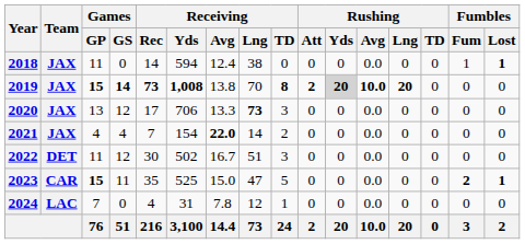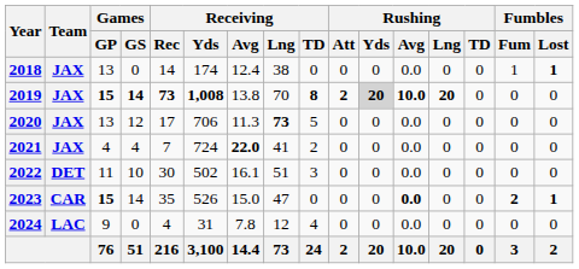 <table class="wikitable" style="text-align:center;">
 <tr>
 <th rowspan="2">Year</th>
 <th rowspan="2">Team</th>
 <th colspan="2">Games</th>
 <th colspan="5">Receiving</th>
 <th colspan="5">Rushing</th>
 <th colspan="2">Fumbles</th>
 </tr>
 <tr>
 <th>GP</th>
 <th>GS</th>
 <th>Rec</th>
 <th>Yds</th>
 <th>Avg</th>
 <th>Lng</th>
 <th>TD</th>
 <th>Att</th>
 <th>Yds</th>
 <th>Avg</th>
 <th>Lng</th>
 <th>TD</th>
 <th>Fum</th>
 <th>Lost</th>
 </tr>
 <tr>
 <th><a href='#'>2018</a></th>
 <th><a href='#'>JAX</a></th>
-<td>11</td>
+<td>13</td>
 <td>0</td>
 <td>14</td>
-<td>594</td>
+<td>174</td>
 <td>12.4</td>
 <td>38</td>
 <td>0</td>
 <td>0</td>
 <td>0</td>
 <td>0.0</td>
 <td>0</td>
 <td>0</td>
 <td>1</td>
 <td><strong>1</strong></td>
 </tr>
 <tr>
 <th><a href='#'>2019</a></th>
 <th><a href='#'>JAX</a></th>
 <td><strong>15</strong></td>
 <td><strong>14</strong></td>
 <td><strong>73</strong></td>
 <td><strong>1,008</strong></td>
 <td>13.8</td>
 <td>70</td>
 <td><strong>8</strong></td>
 <td><strong>2</strong></td>
 <td style="background: lightgrey;"><strong>20</strong></td>
 <td><strong>10.0</strong></td>
 <td><strong>20</strong></td>
 <td>0</td>
 <td>0</td>
 <td>0</td>
 </tr>
 <tr>
 <th><a href='#'>2020</a></th>
 <th><a href='#'>JAX</a></th>
 <td>13</td>
 <td>12</td>
 <td>17</td>
 <td>706</td>
-<td>13.3</td>
+<td>11.3</td>
 <td><strong>73</strong></td>
-<td>3</td>
+<td>5</td>
 <td>0</td>
 <td>0</td>
 <td>0.0</td>
 <td>0</td>
 <td>0</td>
 <td>0</td>
 <td>0</td>
 </tr>
 <tr>
 <th><a href='#'>2021</a></th>
 <th><a href='#'>JAX</a></th>
 <td>4</td>
 <td>4</td>
 <td>7</td>
-<td>154</td>
+<td>724</td>
 <td><strong>22.0</strong></td>
-<td>14</td>
+<td>41</td>
 <td>2</td>
 <td>0</td>
 <td>0</td>
 <td>0.0</td>
 <td>0</td>
 <td>0</td>
 <td>0</td>
 <td>0</td>
 </tr>
 <tr>
 <th><a href='#'>2022</a></th>
 <th><a href='#'>DET</a></th>
 <td>11</td>
-<td>12</td>
+<td>10</td>
 <td>30</td>
 <td>502</td>
-<td>16.7</td>
+<td>16.1</td>
 <td>51</td>
 <td>3</td>
 <td>0</td>
 <td>0</td>
 <td>0.0</td>
 <td>0</td>
 <td>0</td>
 <td>0</td>
 <td>0</td>
 </tr>
 <tr>
 <th><a href='#'>2023</a></th>
 <th><a href='#'>CAR</a></th>
 <td><strong>15</strong></td>
-<td>11</td>
+<td>14</td>
 <td>35</td>
-<td>525</td>
+<td>526</td>
 <td>15.0</td>
 <td>47</td>
-<td>5</td>
 <td>0</td>
 <td>0</td>
-<td>0.0</td>
+<td>0</td>
+<td><strong>0.0</strong></td>
 <td>0</td>
 <td>0</td>
 <td><strong>2</strong></td>
 <td><strong>1</strong></td>
 </tr>
 <tr>
 <th><a href='#'>2024</a></th>
 <th><a href='#'>LAC</a></th>
-<td>7</td>
+<td>9</td>
 <td>0</td>
 <td>4</td>
 <td>31</td>
 <td>7.8</td>
 <td>12</td>
-<td>1</td>
+<td>4</td>
 <td>0</td>
 <td>0</td>
 <td>0.0</td>
 <td>0</td>
 <td>0</td>
 <td>0</td>
 <td>0</td>
 </tr>
 <tr>
 <th colspan="2"></th>
 <th>76</th>
 <th>51</th>
 <th>216</th>
 <th>3,100</th>
 <th>14.4</th>
 <th>73</th>
 <th>24</th>
 <th>2</th>
 <th>20</th>
 <th>10.0</th>
 <th>20</th>
 <th>0</th>
 <th>3</th>
 <th>2</th>
 </tr>
 </table>
